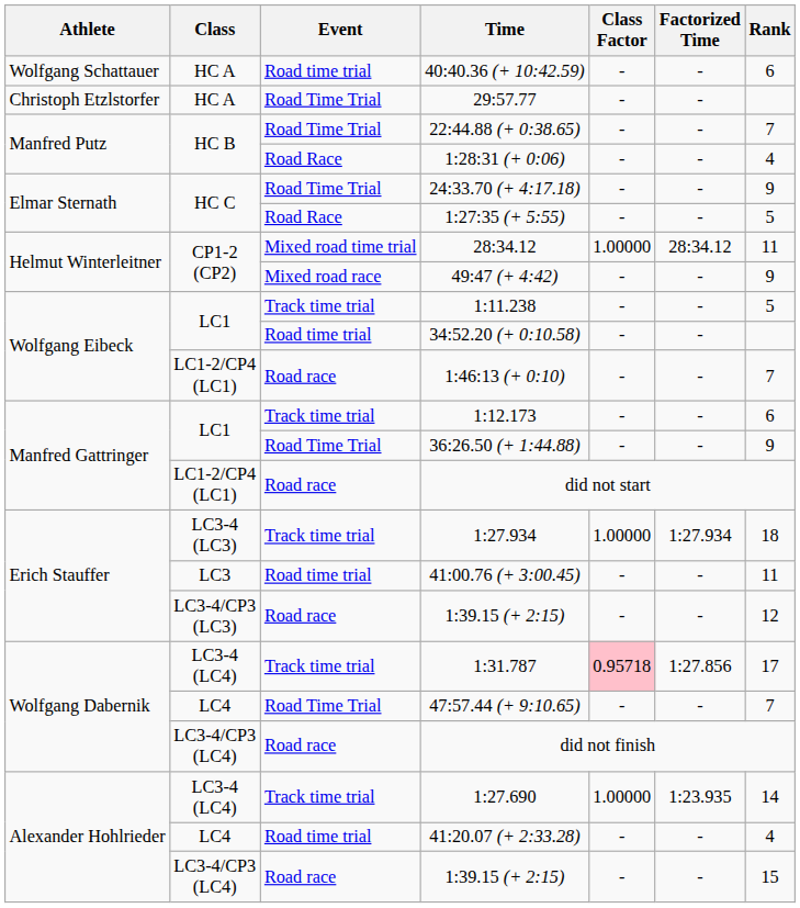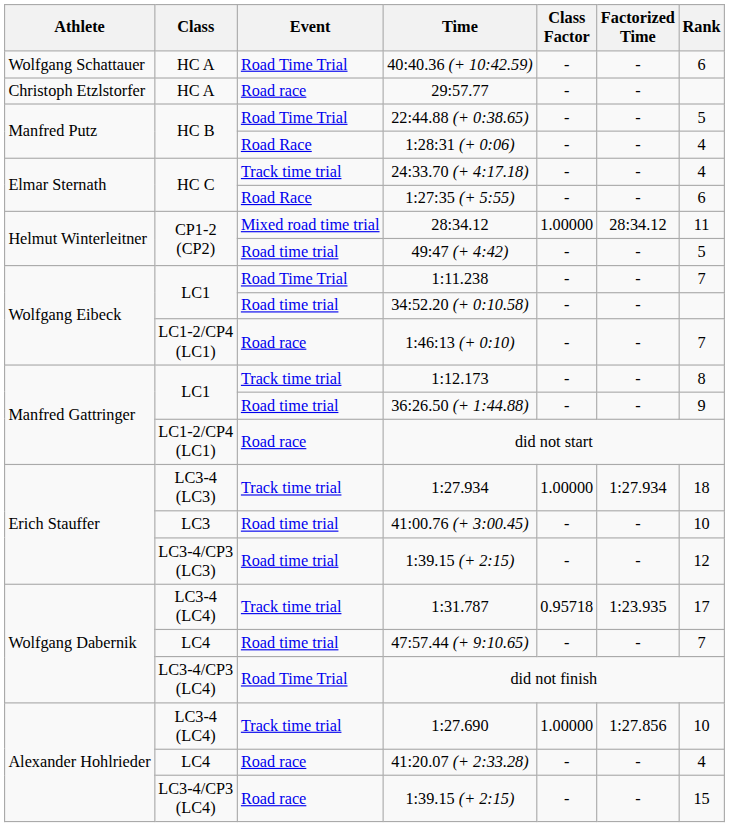 <table class=wikitable style="font-size:90%">
 <tr>
 <th>Athlete</th>
 <th>Class</th>
 <th>Event</th>
 <th>Time</th>
 <th>Class<br>Factor</th>
 <th>Factorized<br>Time</th>
 <th>Rank</th>
 </tr>
 <tr>
 <td>Wolfgang Schattauer</td>
 <td align="center">HC A</td>
-<td><a href='#'>Road time trial</a></td>
+<td><a href='#'>Road Time Trial</a></td>
 <td align="center">40:40.36 <em>(+ 10:42.59)</em></td>
 <td align="center">-</td>
 <td align="center">-</td>
 <td align="center">6</td>
 </tr>
 <tr>
 <td>Christoph Etzlstorfer</td>
 <td align="center">HC A</td>
-<td><a href='#'>Road Time Trial</a></td>
+<td><a href='#'>Road race</a></td>
 <td align="center">29:57.77</td>
 <td align="center">-</td>
 <td align="center">-</td>
 <td align="center"></td>
 </tr>
 <tr>
 <td rowspan="2">Manfred Putz</td>
 <td align="center" rowspan="2">HC B</td>
 <td><a href='#'>Road Time Trial</a></td>
 <td align="center">22:44.88 <em>(+ 0:38.65)</em></td>
 <td align="center">-</td>
 <td align="center">-</td>
-<td align="center">7</td>
+<td align="center">5</td>
 </tr>
 <tr>
 <td><a href='#'>Road Race</a></td>
 <td align="center">1:28:31 <em>(+ 0:06)</em></td>
 <td align="center">-</td>
 <td align="center">-</td>
 <td align="center">4</td>
 </tr>
 <tr>
 <td rowspan="2">Elmar Sternath</td>
 <td align="center" rowspan="2">HC C</td>
-<td><a href='#'>Road Time Trial</a></td>
+<td><a href='#'>Track time trial</a></td>
 <td align="center">24:33.70 <em>(+ 4:17.18)</em></td>
 <td align="center">-</td>
 <td align="center">-</td>
-<td align="center">9</td>
+<td align="center">4</td>
 </tr>
 <tr>
 <td><a href='#'>Road Race</a></td>
 <td align="center">1:27:35 <em>(+ 5:55)</em></td>
 <td align="center">-</td>
 <td align="center">-</td>
-<td align="center">5</td>
+<td align="center">6</td>
 </tr>
 <tr>
 <td rowspan="2">Helmut Winterleitner</td>
 <td align="center" rowspan="2">CP1-2<br>(CP2)</td>
 <td><a href='#'>Mixed road time trial</a></td>
 <td align="center">28:34.12</td>
 <td align="center">1.00000</td>
 <td align="center">28:34.12</td>
 <td align="center">11</td>
 </tr>
 <tr>
-<td><a href='#'>Mixed road race</a></td>
+<td><a href='#'>Road time trial</a></td>
 <td align="center">49:47 <em>(+ 4:42)</em></td>
 <td align="center">-</td>
 <td align="center">-</td>
-<td align="center">9</td>
+<td align="center">5</td>
 </tr>
 <tr>
 <td rowspan="3">Wolfgang Eibeck</td>
 <td align="center" rowspan="2">LC1</td>
-<td><a href='#'>Track time trial</a></td>
+<td><a href='#'>Road Time Trial</a></td>
 <td align="center">1:11.238</td>
 <td align="center">-</td>
 <td align="center">-</td>
-<td align="center">5</td>
+<td align="center">7</td>
 </tr>
 <tr>
 <td><a href='#'>Road time trial</a></td>
 <td align="center">34:52.20 <em>(+ 0:10.58)</em></td>
 <td align="center">-</td>
 <td align="center">-</td>
 <td align="center"></td>
 </tr>
 <tr>
 <td align="center">LC1-2/CP4<br>(LC1)</td>
 <td><a href='#'>Road race</a></td>
 <td align="center">1:46:13 <em>(+ 0:10)</em></td>
 <td align="center">-</td>
 <td align="center">-</td>
 <td align="center">7</td>
 </tr>
 <tr>
 <td rowspan="3">Manfred Gattringer</td>
 <td align="center" rowspan="2">LC1</td>
 <td><a href='#'>Track time trial</a></td>
 <td align="center">1:12.173</td>
 <td align="center">-</td>
 <td align="center">-</td>
-<td align="center">6</td>
+<td align="center">8</td>
 </tr>
 <tr>
-<td><a href='#'>Road Time Trial</a></td>
+<td><a href='#'>Road time trial</a></td>
 <td align="center">36:26.50 <em>(+ 1:44.88)</em></td>
 <td align="center">-</td>
 <td align="center">-</td>
 <td align="center">9</td>
 </tr>
 <tr>
 <td align="center">LC1-2/CP4<br>(LC1)</td>
 <td><a href='#'>Road race</a></td>
 <td align="center" colspan="4">did not start</td>
 </tr>
 <tr>
 <td rowspan="3">Erich Stauffer</td>
 <td align=center>LC3-4<br>(LC3)</td>
 <td><a href='#'>Track time trial</a></td>
 <td align="center">1:27.934</td>
 <td align="center">1.00000</td>
 <td align="center">1:27.934</td>
 <td align="center">18</td>
 </tr>
 <tr>
 <td align=center>LC3</td>
 <td><a href='#'>Road time trial</a></td>
 <td align="center">41:00.76 <em>(+ 3:00.45)</em></td>
 <td align="center">-</td>
 <td align="center">-</td>
-<td align="center">11</td>
+<td align="center">10</td>
 </tr>
 <tr>
 <td align=center>LC3-4/CP3<br>(LC3)</td>
-<td><a href='#'>Road race</a></td>
+<td><a href='#'>Road time trial</a></td>
 <td align="center">1:39.15 <em>(+ 2:15)</em></td>
 <td align="center">-</td>
 <td align="center">-</td>
 <td align="center">12</td>
 </tr>
 <tr>
 <td rowspan="3">Wolfgang Dabernik</td>
 <td align=center>LC3-4<br>(LC4)</td>
 <td><a href='#'>Track time trial</a></td>
 <td align="center">1:31.787</td>
-<td align="center" style="background: pink;">0.95718</td>
-<td align="center">1:27.856</td>
+<td align="center">0.95718</td>
+<td align="center">1:23.935</td>
 <td align="center">17</td>
 </tr>
 <tr>
 <td align="center">LC4</td>
-<td><a href='#'>Road Time Trial</a></td>
+<td><a href='#'>Road time trial</a></td>
 <td align="center">47:57.44 <em>(+ 9:10.65)</em></td>
 <td align="center">-</td>
 <td align="center">-</td>
 <td align="center">7</td>
 </tr>
 <tr>
 <td align=center>LC3-4/CP3<br>(LC4)</td>
-<td><a href='#'>Road race</a></td>
+<td><a href='#'>Road Time Trial</a></td>
 <td align="center" colspan="4">did not finish</td>
 </tr>
 <tr>
 <td rowspan="3">Alexander Hohlrieder</td>
 <td align=center>LC3-4<br>(LC4)</td>
 <td><a href='#'>Track time trial</a></td>
 <td align="center">1:27.690</td>
 <td align="center">1.00000</td>
-<td align="center">1:23.935</td>
-<td align="center">14</td>
+<td align="center">1:27.856</td>
+<td align="center">10</td>
 </tr>
 <tr>
 <td align="center">LC4</td>
-<td><a href='#'>Road time trial</a></td>
+<td><a href='#'>Road race</a></td>
 <td align="center">41:20.07 <em>(+ 2:33.28)</em></td>
 <td align="center">-</td>
 <td align="center">-</td>
 <td align="center">4</td>
 </tr>
 <tr>
 <td align=center>LC3-4/CP3<br>(LC4)</td>
 <td><a href='#'>Road race</a></td>
 <td align="center">1:39.15 <em>(+ 2:15)</em></td>
 <td align="center">-</td>
 <td align="center">-</td>
 <td align="center">15</td>
 </tr>
 </table>
